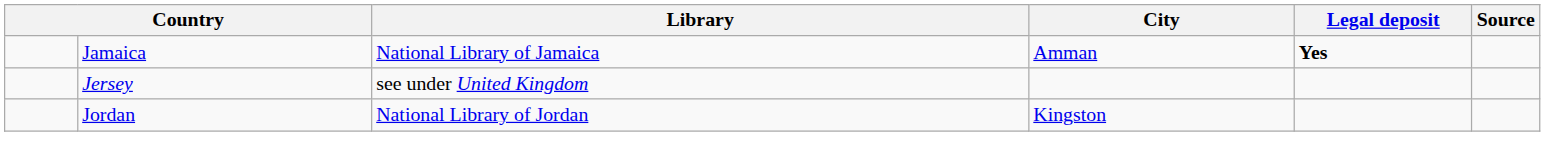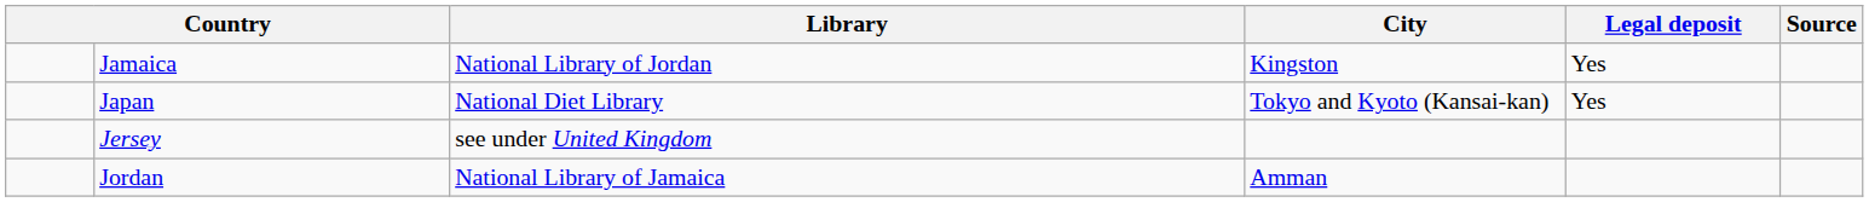 <table class="wikitable" style="width:98%">
 <tr>
 <th colspan=2 style="width:25%">Country</th>
 <th style="width:45%">Library</th>
 <th style="width:18%">City</th>
 <th style="width:12%"><a href='#'>Legal deposit</a></th>
 <th style="width:12%">Source</th>
 </tr>
 <tr>
 <td style="width:5%"></td>
 <td><a href='#'>Jamaica</a></td>
-<td><a href='#'>National Library of Jamaica</a></td>
-<td><a href='#'>Amman</a></td>
-<td><strong>Yes</strong></td>
+<td><a href='#'>National Library of Jordan</a></td>
+<td><a href='#'>Kingston</a></td>
+<td>Yes</td>
+<td align="right"></td>
+</tr>
+<tr>
+<td></td>
+<td><a href='#'>Japan</a></td>
+<td><a href='#'>National Diet Library</a></td>
+<td><a href='#'>Tokyo</a> and <a href='#'>Kyoto</a> (Kansai-kan)</td>
+<td>Yes</td>
 <td align="right"></td>
 </tr>
 <tr>
 <td></td>
 <td><em><a href='#'>Jersey</a></em></td>
 <td> see under <em><a href='#'>United Kingdom</a></em></td>
 <td></td>
 <td></td>
 <td></td>
 </tr>
 <tr>
 <td></td>
 <td><a href='#'>Jordan</a></td>
-<td><a href='#'>National Library of Jordan</a></td>
-<td><a href='#'>Kingston</a></td>
+<td><a href='#'>National Library of Jamaica</a></td>
+<td><a href='#'>Amman</a></td>
 <td></td>
 <td align="right"></td>
 </tr>
 </table>
